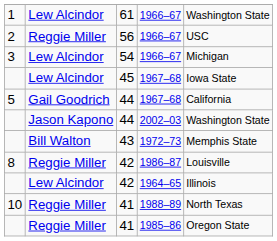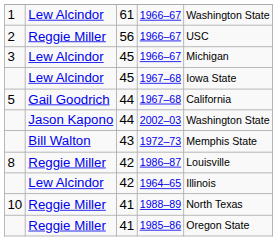 <table class="wikitable">
 <tr>
 </tr>
 <tr>
 <td>1</td>
 <td><a href='#'>Lew Alcindor</a></td>
 <td>61</td>
 <td style="font-size:80%;"><a href='#'>1966–67</a></td>
 <td style="font-size:80%;">Washington State</td>
 </tr>
 <tr>
 <td>2</td>
 <td><a href='#'>Reggie Miller</a></td>
 <td>56</td>
 <td style="font-size:80%;"><a href='#'>1966–67</a></td>
 <td style="font-size:80%;">USC</td>
 </tr>
 <tr>
 <td>3</td>
 <td><a href='#'>Lew Alcindor</a></td>
-<td>54</td>
+<td>45</td>
 <td style="font-size:80%;"><a href='#'>1966–67</a></td>
 <td style="font-size:80%;">Michigan</td>
 </tr>
 <tr>
 <td></td>
 <td><a href='#'>Lew Alcindor</a></td>
 <td>45</td>
 <td style="font-size:80%;"><a href='#'>1967–68</a></td>
 <td style="font-size:80%;">Iowa State</td>
 </tr>
 <tr>
 <td>5</td>
 <td><a href='#'>Gail Goodrich</a></td>
 <td>44</td>
 <td style="font-size:80%;"><a href='#'>1967–68</a></td>
 <td style="font-size:80%;">California</td>
 </tr>
 <tr>
 <td></td>
 <td><a href='#'>Jason Kapono</a></td>
 <td>44</td>
 <td style="font-size:80%;"><a href='#'>2002–03</a></td>
 <td style="font-size:80%;">Washington State</td>
 </tr>
 <tr>
 <td></td>
 <td><a href='#'>Bill Walton</a></td>
 <td>43</td>
 <td style="font-size:80%;"><a href='#'>1972–73</a></td>
 <td style="font-size:80%;">Memphis State</td>
 </tr>
 <tr>
 <td>8</td>
 <td><a href='#'>Reggie Miller</a></td>
 <td>42</td>
 <td style="font-size:80%;"><a href='#'>1986–87</a></td>
 <td style="font-size:80%;">Louisville</td>
 </tr>
 <tr>
 <td></td>
 <td><a href='#'>Lew Alcindor</a></td>
 <td>42</td>
 <td style="font-size:80%;"><a href='#'>1964–65</a></td>
 <td style="font-size:80%;">Illinois</td>
 </tr>
 <tr>
 <td>10</td>
 <td><a href='#'>Reggie Miller</a></td>
 <td>41</td>
 <td style="font-size:80%;"><a href='#'>1988–89</a></td>
 <td style="font-size:80%;">North Texas</td>
 </tr>
 <tr>
 <td></td>
 <td><a href='#'>Reggie Miller</a></td>
 <td>41</td>
 <td style="font-size:80%;"><a href='#'>1985–86</a></td>
 <td style="font-size:80%;">Oregon State</td>
 </tr>
 </table>
